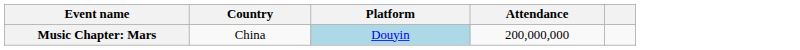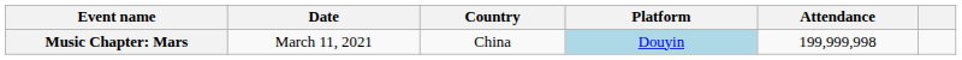 <table class="wikitable plainrowheaders" style="text-align:center;">
 <tr>
 <th scope="col" style="width:14em;">Event name</th>
+<th scope="col" style="width:12em;">Date</th>
 <th scope="col" style="width:9em;">Country</th>
 <th scope="col" style="width:12em;">Platform</th>
 <th scope="col" style="width:10em;">Attendance</th>
 <th scope="col" style="width:2em;"></th>
 </tr>
 <tr>
 <th scope="rowgroup">Music Chapter: Mars</th>
+<td>March 11, 2021</td>
 <td>China</td>
 <td style="background: lightblue;"><a href='#'>Douyin</a></td>
-<td>200,000,000</td>
+<td>199,999,998</td>
 <td></td>
 </tr>
 </table>
